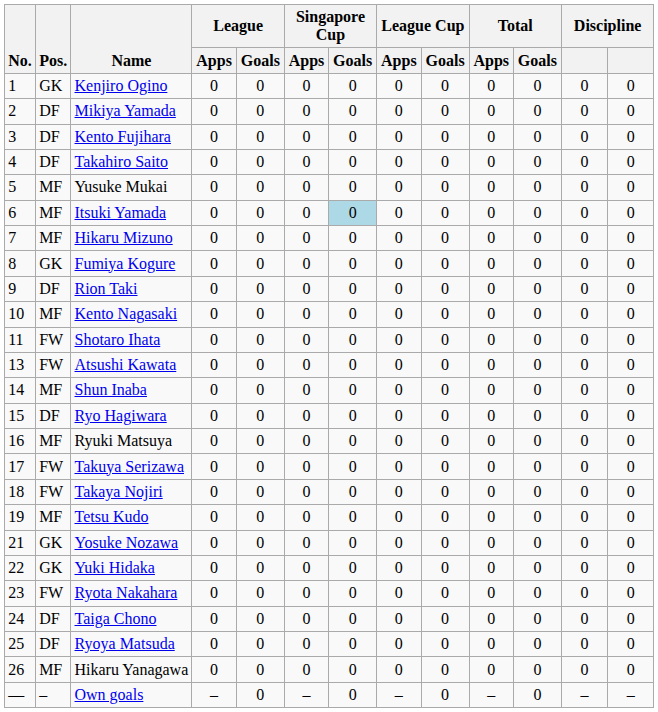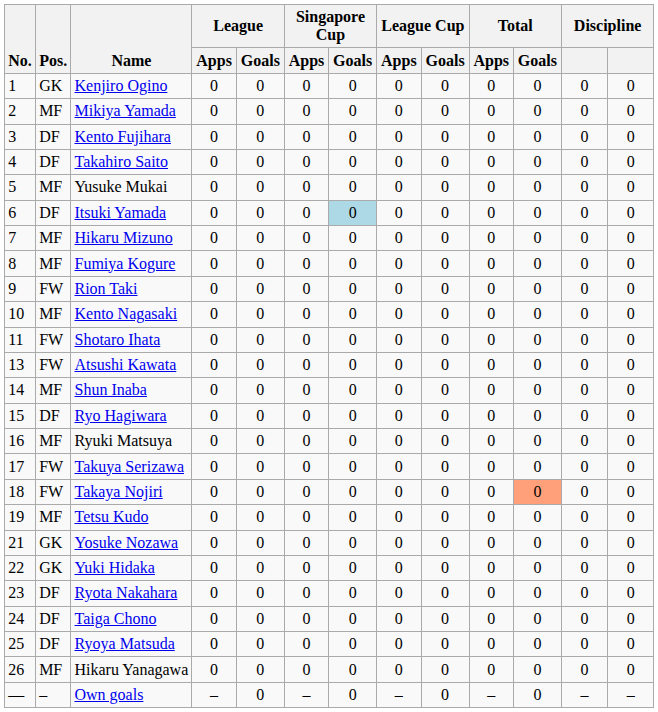 <table class="wikitable" style="text-align:center">
 <tr>
 <th rowspan="2" valign="bottom">No.</th>
 <th rowspan="2" valign="bottom">Pos.</th>
 <th rowspan="2" valign="bottom">Name</th>
 <th colspan="2" width="85">League</th>
 <th colspan="2" width="85">Singapore Cup</th>
 <th colspan="2" width="85">League Cup</th>
 <th colspan="2" width="85">Total</th>
 <th colspan="2" width="85">Discipline</th>
 </tr>
 <tr>
 <th>Apps</th>
 <th>Goals</th>
 <th>Apps</th>
 <th>Goals</th>
 <th>Apps</th>
 <th>Goals</th>
 <th>Apps</th>
 <th>Goals</th>
 <th></th>
 <th></th>
 </tr>
 <tr>
 <td align="left">1</td>
 <td align="left">GK</td>
 <td align="left"> <a href='#'>Kenjiro Ogino</a></td>
 <td>0</td>
 <td>0</td>
 <td>0</td>
 <td>0</td>
 <td>0</td>
 <td>0</td>
 <td>0</td>
 <td>0</td>
 <td>0</td>
 <td>0</td>
 </tr>
 <tr>
 <td align="left">2</td>
-<td align="left">DF</td>
+<td align="left">MF</td>
 <td align="left"> <a href='#'>Mikiya Yamada</a></td>
 <td>0</td>
 <td>0</td>
 <td>0</td>
 <td>0</td>
 <td>0</td>
 <td>0</td>
 <td>0</td>
 <td>0</td>
 <td>0</td>
 <td>0</td>
 </tr>
 <tr>
 <td align="left">3</td>
 <td align="left">DF</td>
 <td align="left"> <a href='#'>Kento Fujihara</a></td>
 <td>0</td>
 <td>0</td>
 <td>0</td>
 <td>0</td>
 <td>0</td>
 <td>0</td>
 <td>0</td>
 <td>0</td>
 <td>0</td>
 <td>0</td>
 </tr>
 <tr>
 <td align="left">4</td>
 <td align="left">DF</td>
 <td align="left"> <a href='#'>Takahiro Saito</a></td>
 <td>0</td>
 <td>0</td>
 <td>0</td>
 <td>0</td>
 <td>0</td>
 <td>0</td>
 <td>0</td>
 <td>0</td>
 <td>0</td>
 <td>0</td>
 </tr>
 <tr>
 <td align="left">5</td>
 <td align="left">MF</td>
 <td align="left"> Yusuke Mukai</td>
 <td>0</td>
 <td>0</td>
 <td>0</td>
 <td>0</td>
 <td>0</td>
 <td>0</td>
 <td>0</td>
 <td>0</td>
 <td>0</td>
 <td>0</td>
 </tr>
 <tr>
 <td align="left">6</td>
-<td align="left">MF</td>
+<td align="left">DF</td>
 <td align="left"> <a href='#'>Itsuki Yamada</a></td>
 <td>0</td>
 <td>0</td>
 <td>0</td>
 <td style="background: lightblue;">0</td>
 <td>0</td>
 <td>0</td>
 <td>0</td>
 <td>0</td>
 <td>0</td>
 <td>0</td>
 </tr>
 <tr>
 <td align="left">7</td>
 <td align="left">MF</td>
 <td align="left"> <a href='#'>Hikaru Mizuno</a></td>
 <td>0</td>
 <td>0</td>
 <td>0</td>
 <td>0</td>
 <td>0</td>
 <td>0</td>
 <td>0</td>
 <td>0</td>
 <td>0</td>
 <td>0</td>
 </tr>
 <tr>
 <td align="left">8</td>
-<td align="left">GK</td>
+<td align="left">MF</td>
 <td align="left"> <a href='#'>Fumiya Kogure</a></td>
 <td>0</td>
 <td>0</td>
 <td>0</td>
 <td>0</td>
 <td>0</td>
 <td>0</td>
 <td>0</td>
 <td>0</td>
 <td>0</td>
 <td>0</td>
 </tr>
 <tr>
 <td align="left">9</td>
-<td align="left">DF</td>
+<td align="left">FW</td>
 <td align="left"> <a href='#'>Rion Taki</a></td>
 <td>0</td>
 <td>0</td>
 <td>0</td>
 <td>0</td>
 <td>0</td>
 <td>0</td>
 <td>0</td>
 <td>0</td>
 <td>0</td>
 <td>0</td>
 </tr>
 <tr>
 <td align="left">10</td>
 <td align="left">MF</td>
 <td align="left"> <a href='#'>Kento Nagasaki</a></td>
 <td>0</td>
 <td>0</td>
 <td>0</td>
 <td>0</td>
 <td>0</td>
 <td>0</td>
 <td>0</td>
 <td>0</td>
 <td>0</td>
 <td>0</td>
 </tr>
 <tr>
 <td align="left">11</td>
 <td align="left">FW</td>
 <td align="left"> <a href='#'>Shotaro Ihata</a></td>
 <td>0</td>
 <td>0</td>
 <td>0</td>
 <td>0</td>
 <td>0</td>
 <td>0</td>
 <td>0</td>
 <td>0</td>
 <td>0</td>
 <td>0</td>
 </tr>
 <tr>
 <td align="left">13</td>
 <td align="left">FW</td>
 <td align="left"> <a href='#'>Atsushi Kawata</a></td>
 <td>0</td>
 <td>0</td>
 <td>0</td>
 <td>0</td>
 <td>0</td>
 <td>0</td>
 <td>0</td>
 <td>0</td>
 <td>0</td>
 <td>0</td>
 </tr>
 <tr>
 <td align="left">14</td>
 <td align="left">MF</td>
 <td align="left"> <a href='#'>Shun Inaba</a></td>
 <td>0</td>
 <td>0</td>
 <td>0</td>
 <td>0</td>
 <td>0</td>
 <td>0</td>
 <td>0</td>
 <td>0</td>
 <td>0</td>
 <td>0</td>
 </tr>
 <tr>
 <td align="left">15</td>
 <td align="left">DF</td>
 <td align="left"> <a href='#'>Ryo Hagiwara</a></td>
 <td>0</td>
 <td>0</td>
 <td>0</td>
 <td>0</td>
 <td>0</td>
 <td>0</td>
 <td>0</td>
 <td>0</td>
 <td>0</td>
 <td>0</td>
 </tr>
 <tr>
 <td align="left">16</td>
 <td align="left">MF</td>
 <td align="left"> Ryuki Matsuya</td>
 <td>0</td>
 <td>0</td>
 <td>0</td>
 <td>0</td>
 <td>0</td>
 <td>0</td>
 <td>0</td>
 <td>0</td>
 <td>0</td>
 <td>0</td>
 </tr>
 <tr>
 <td align="left">17</td>
 <td align="left">FW</td>
 <td align="left"> <a href='#'>Takuya Serizawa</a></td>
 <td>0</td>
 <td>0</td>
 <td>0</td>
 <td>0</td>
 <td>0</td>
 <td>0</td>
 <td>0</td>
 <td>0</td>
 <td>0</td>
 <td>0</td>
 </tr>
 <tr>
 <td align="left">18</td>
 <td align="left">FW</td>
 <td align="left"> <a href='#'>Takaya Nojiri</a></td>
 <td>0</td>
 <td>0</td>
 <td>0</td>
 <td>0</td>
 <td>0</td>
 <td>0</td>
 <td>0</td>
-<td>0</td>
+<td style="background: lightsalmon;">0</td>
 <td>0</td>
 <td>0</td>
 </tr>
 <tr>
 <td align="left">19</td>
 <td align="left">MF</td>
 <td align="left"> <a href='#'>Tetsu Kudo</a></td>
 <td>0</td>
 <td>0</td>
 <td>0</td>
 <td>0</td>
 <td>0</td>
 <td>0</td>
 <td>0</td>
 <td>0</td>
 <td>0</td>
 <td>0</td>
 </tr>
 <tr>
 <td align="left">21</td>
 <td align="left">GK</td>
 <td align="left"> <a href='#'>Yosuke Nozawa</a></td>
 <td>0</td>
 <td>0</td>
 <td>0</td>
 <td>0</td>
 <td>0</td>
 <td>0</td>
 <td>0</td>
 <td>0</td>
 <td>0</td>
 <td>0</td>
 </tr>
 <tr>
 <td align="left">22</td>
 <td align="left">GK</td>
 <td align="left"> <a href='#'>Yuki Hidaka</a></td>
 <td>0</td>
 <td>0</td>
 <td>0</td>
 <td>0</td>
 <td>0</td>
 <td>0</td>
 <td>0</td>
 <td>0</td>
 <td>0</td>
 <td>0</td>
 </tr>
 <tr>
 <td align="left">23</td>
-<td align="left">FW</td>
+<td align="left">DF</td>
 <td align="left"> <a href='#'>Ryota Nakahara</a></td>
 <td>0</td>
 <td>0</td>
 <td>0</td>
 <td>0</td>
 <td>0</td>
 <td>0</td>
 <td>0</td>
 <td>0</td>
 <td>0</td>
 <td>0</td>
 </tr>
 <tr>
 <td align="left">24</td>
 <td align="left">DF</td>
 <td align="left"> <a href='#'>Taiga Chono</a></td>
 <td>0</td>
 <td>0</td>
 <td>0</td>
 <td>0</td>
 <td>0</td>
 <td>0</td>
 <td>0</td>
 <td>0</td>
 <td>0</td>
 <td>0</td>
 </tr>
 <tr>
 <td align="left">25</td>
 <td align="left">DF</td>
 <td align="left"> <a href='#'>Ryoya Matsuda</a></td>
 <td>0</td>
 <td>0</td>
 <td>0</td>
 <td>0</td>
 <td>0</td>
 <td>0</td>
 <td>0</td>
 <td>0</td>
 <td>0</td>
 <td>0</td>
 </tr>
 <tr>
 <td align="left">26</td>
 <td align="left">MF</td>
 <td align="left"> Hikaru Yanagawa</td>
 <td>0</td>
 <td>0</td>
 <td>0</td>
 <td>0</td>
 <td>0</td>
 <td>0</td>
 <td>0</td>
 <td>0</td>
 <td>0</td>
 <td>0</td>
 </tr>
 <tr>
 <td align="left">—</td>
 <td align="left">–</td>
 <td align="left"><a href='#'>Own goals</a></td>
 <td>–</td>
 <td>0</td>
 <td>–</td>
 <td>0</td>
 <td>–</td>
 <td>0</td>
 <td>–</td>
 <td>0</td>
 <td>–</td>
 <td>–</td>
 </tr>
 </table>
